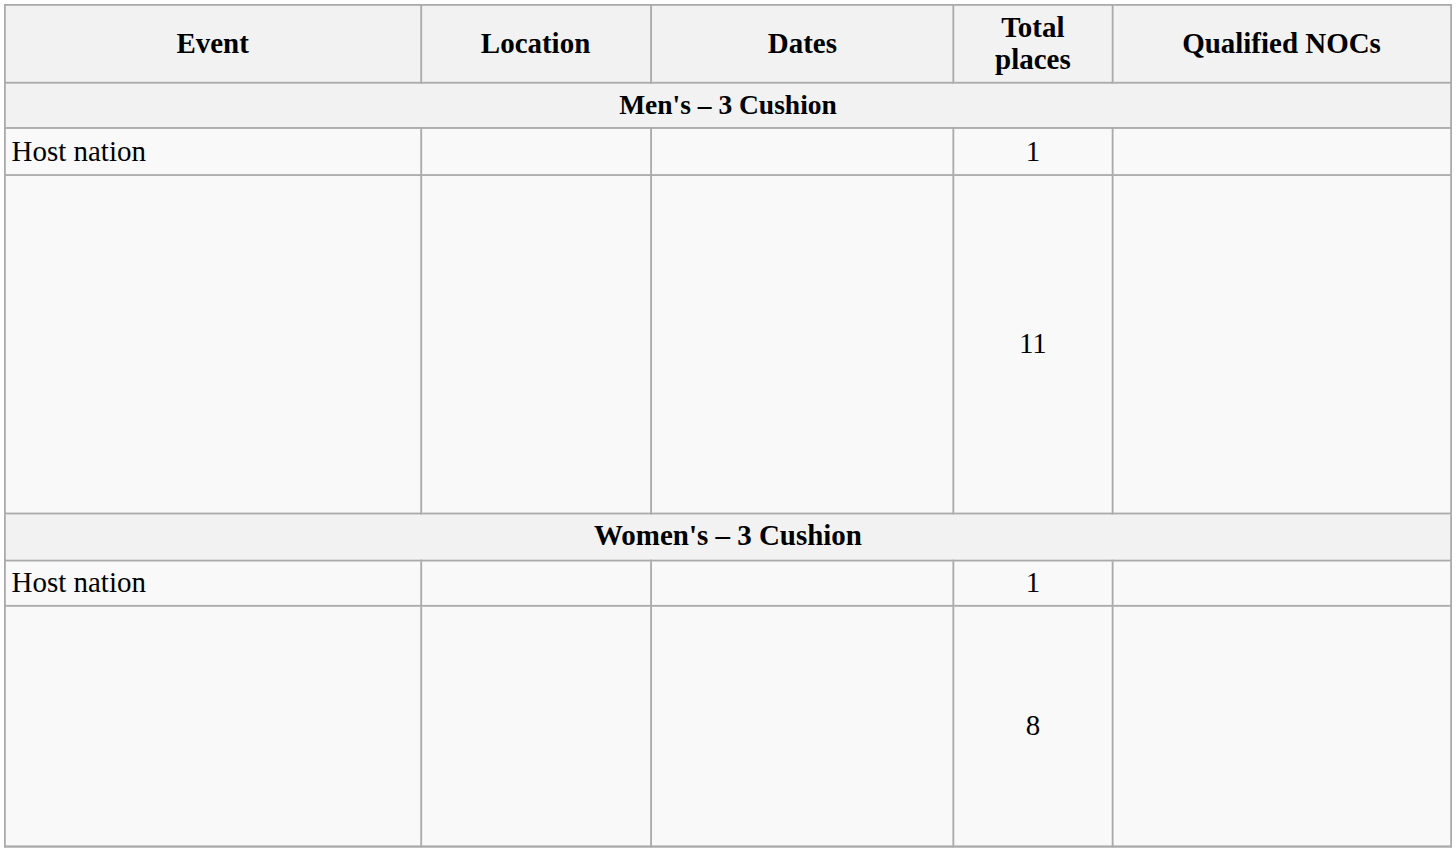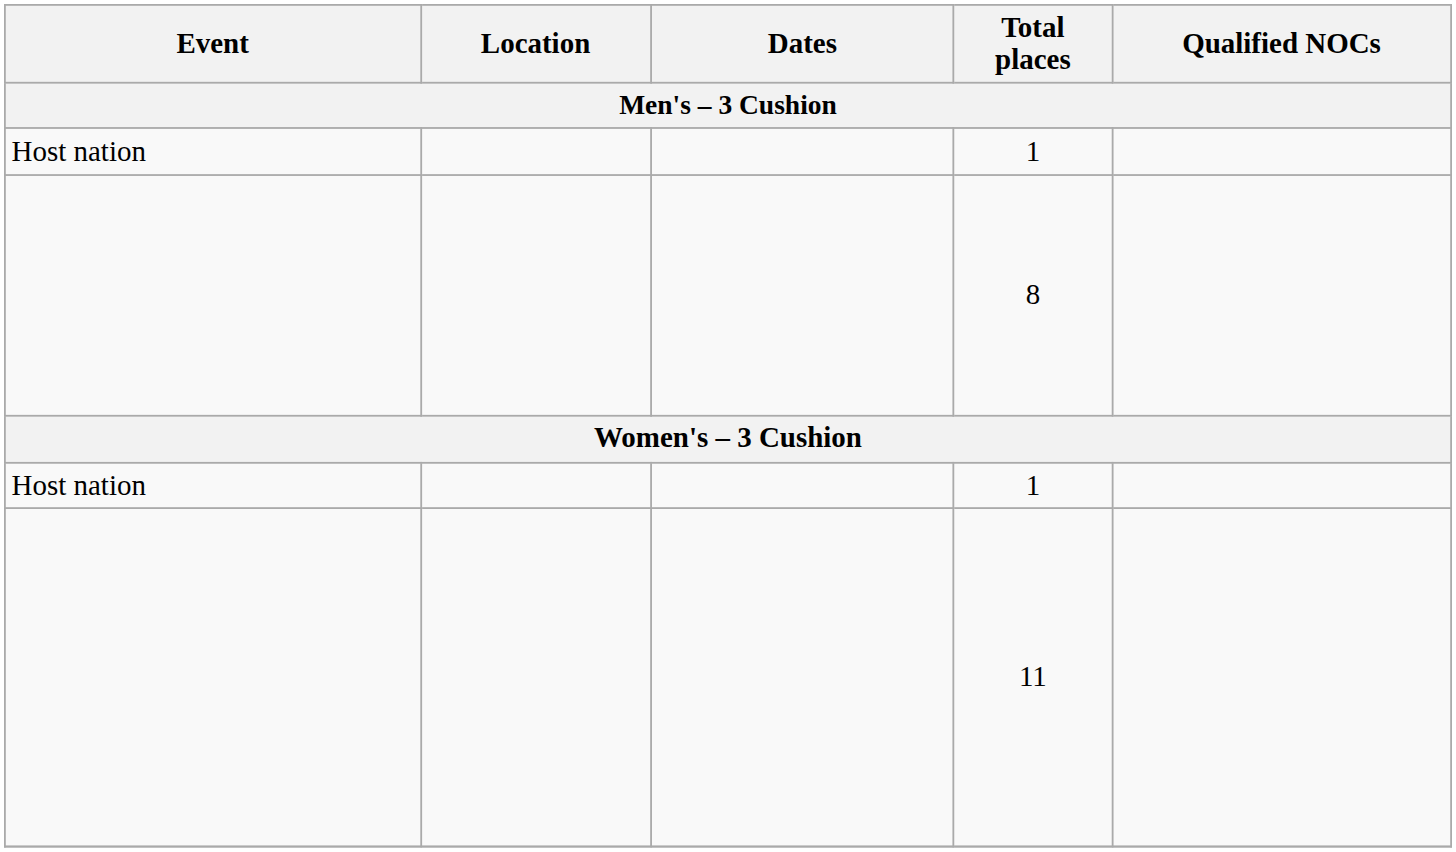 <table class="wikitable" width=800>
 <tr>
 <th>Event</th>
 <th width=120>Location</th>
 <th width=160>Dates</th>
 <th width=80>Total places</th>
 <th width=180>Qualified NOCs</th>
 </tr>
 <tr style="font-size:95%;">
 <th colspan=5>Men's – 3 Cushion</th>
 </tr>
 <tr>
 <td>Host nation</td>
 <td></td>
 <td></td>
 <td align="center">1</td>
 <td></td>
 </tr>
 <tr>
 <td></td>
 <td></td>
 <td></td>
-<td align="center">11</td>
-<td><br><br><br><br><br><br><br><br><br><br></td>
+<td align="center">8</td>
+<td><br><br><br><br><br><br><br></td>
 </tr>
 <tr>
 <th colspan=5>Women's – 3 Cushion</th>
 </tr>
 <tr>
 <td>Host nation</td>
 <td></td>
 <td></td>
 <td align="center">1</td>
 <td></td>
 </tr>
 <tr>
 <td></td>
 <td></td>
 <td></td>
-<td align="center">8</td>
-<td><br><br><br><br><br><br><br></td>
+<td align="center">11</td>
+<td><br><br><br><br><br><br><br><br><br><br></td>
 </tr>
 <tr>
 </tr>
 </table>
